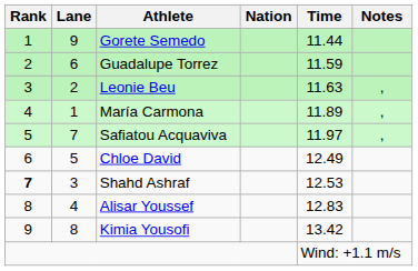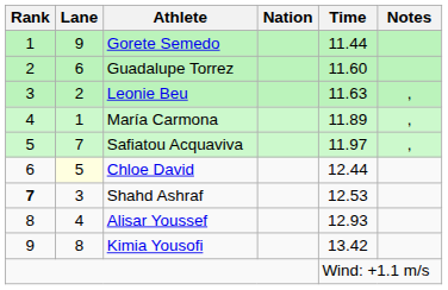 <table class="wikitable sortable" style="text-align:center;width: 70%;">
 <tr>
 <th>Rank</th>
 <th>Lane</th>
 <th>Athlete</th>
 <th>Nation</th>
 <th>Time</th>
 <th>Notes</th>
 </tr>
 <tr bgcolor=bbf3bb>
 <td>1</td>
 <td>9</td>
 <td align=left><a href='#'>Gorete Semedo</a></td>
 <td align=left></td>
 <td>11.44</td>
 <td></td>
 </tr>
 <tr bgcolor=bbf3bb>
 <td>2</td>
 <td>6</td>
 <td align=left>Guadalupe Torrez</td>
 <td align=left></td>
-<td>11.59</td>
+<td>11.60</td>
 <td></td>
 </tr>
 <tr bgcolor=bbf3bb>
 <td>3</td>
 <td>2</td>
 <td align=left><a href='#'>Leonie Beu</a></td>
 <td align=left></td>
 <td>11.63</td>
 <td>, </td>
 </tr>
 <tr bgcolor=ccf9cc>
 <td>4</td>
 <td>1</td>
 <td align=left>María Carmona</td>
 <td align=left></td>
 <td>11.89</td>
 <td>, </td>
 </tr>
 <tr bgcolor=ccf9cc>
 <td>5</td>
 <td>7</td>
 <td align=left>Safiatou Acquaviva</td>
 <td align=left></td>
 <td>11.97</td>
 <td>, </td>
 </tr>
 <tr>
 <td>6</td>
-<td>5</td>
+<td style="background: lightyellow;">5</td>
 <td align=left><a href='#'>Chloe David</a></td>
 <td align=left></td>
-<td>12.49</td>
+<td>12.44</td>
 <td></td>
 </tr>
 <tr>
 <td><strong>7</strong></td>
 <td>3</td>
 <td align=left>Shahd Ashraf</td>
 <td align=left></td>
 <td>12.53</td>
 <td></td>
 </tr>
 <tr>
 <td>8</td>
 <td>4</td>
 <td align=left><a href='#'>Alisar Youssef</a></td>
 <td align=left></td>
-<td>12.83</td>
+<td>12.93</td>
 <td></td>
 </tr>
 <tr>
 <td>9</td>
 <td>8</td>
 <td align=left><a href='#'>Kimia Yousofi</a></td>
 <td align=left></td>
 <td>13.42</td>
 <td></td>
 </tr>
 <tr class="sortbottom">
 <td colspan="4"></td>
 <td colspan="2" style="text-align:left;">Wind: +1.1 m/s</td>
 </tr>
 </table>
